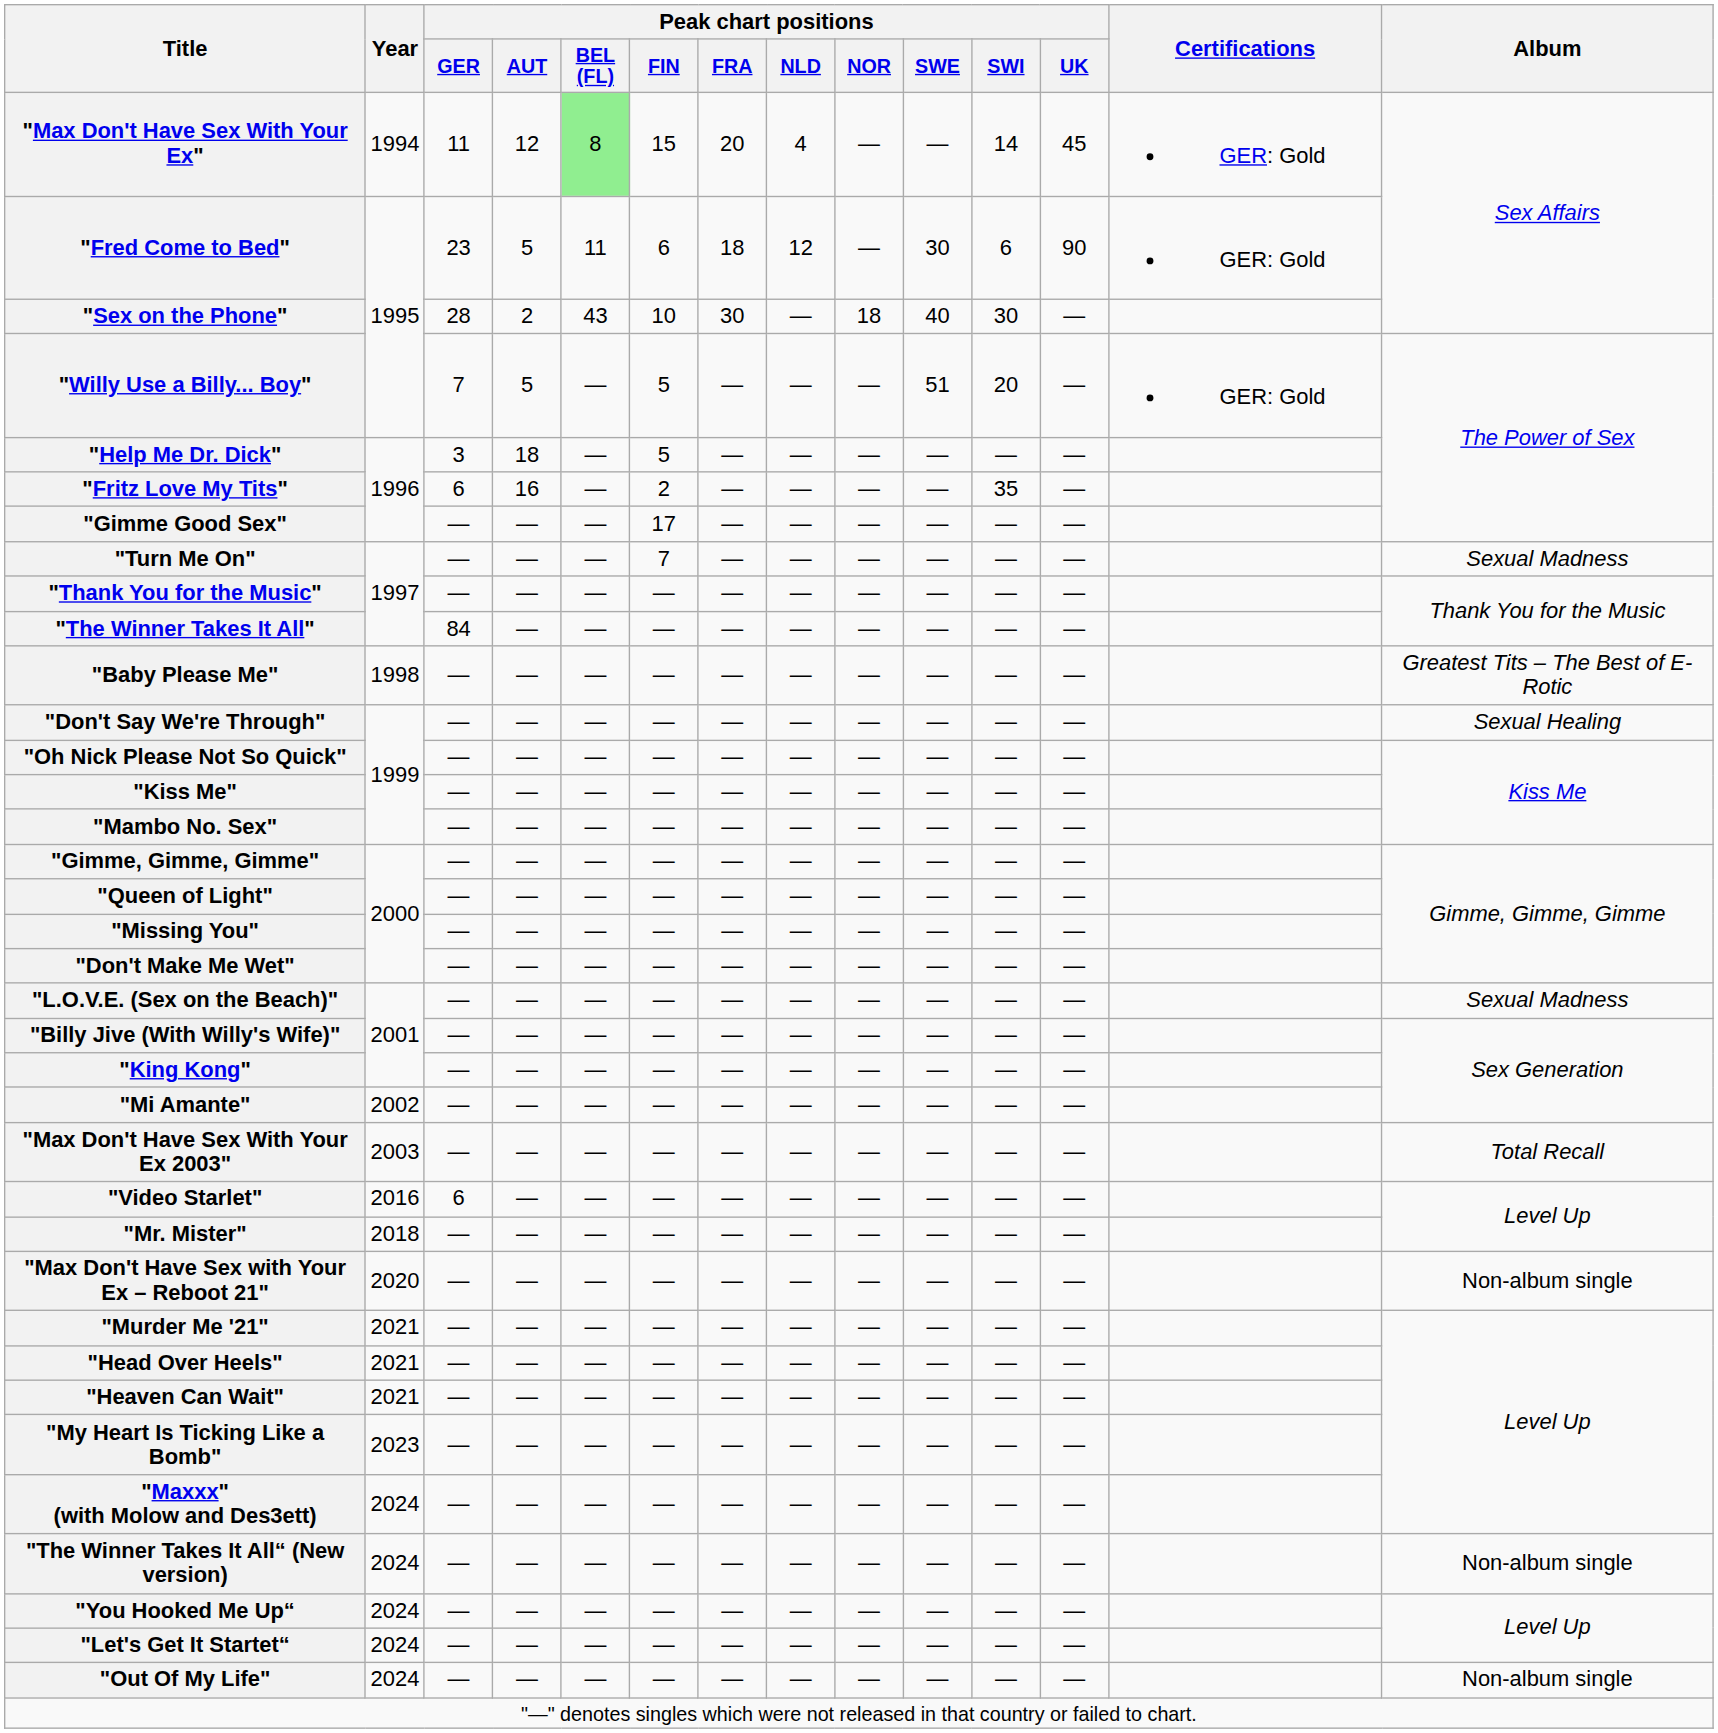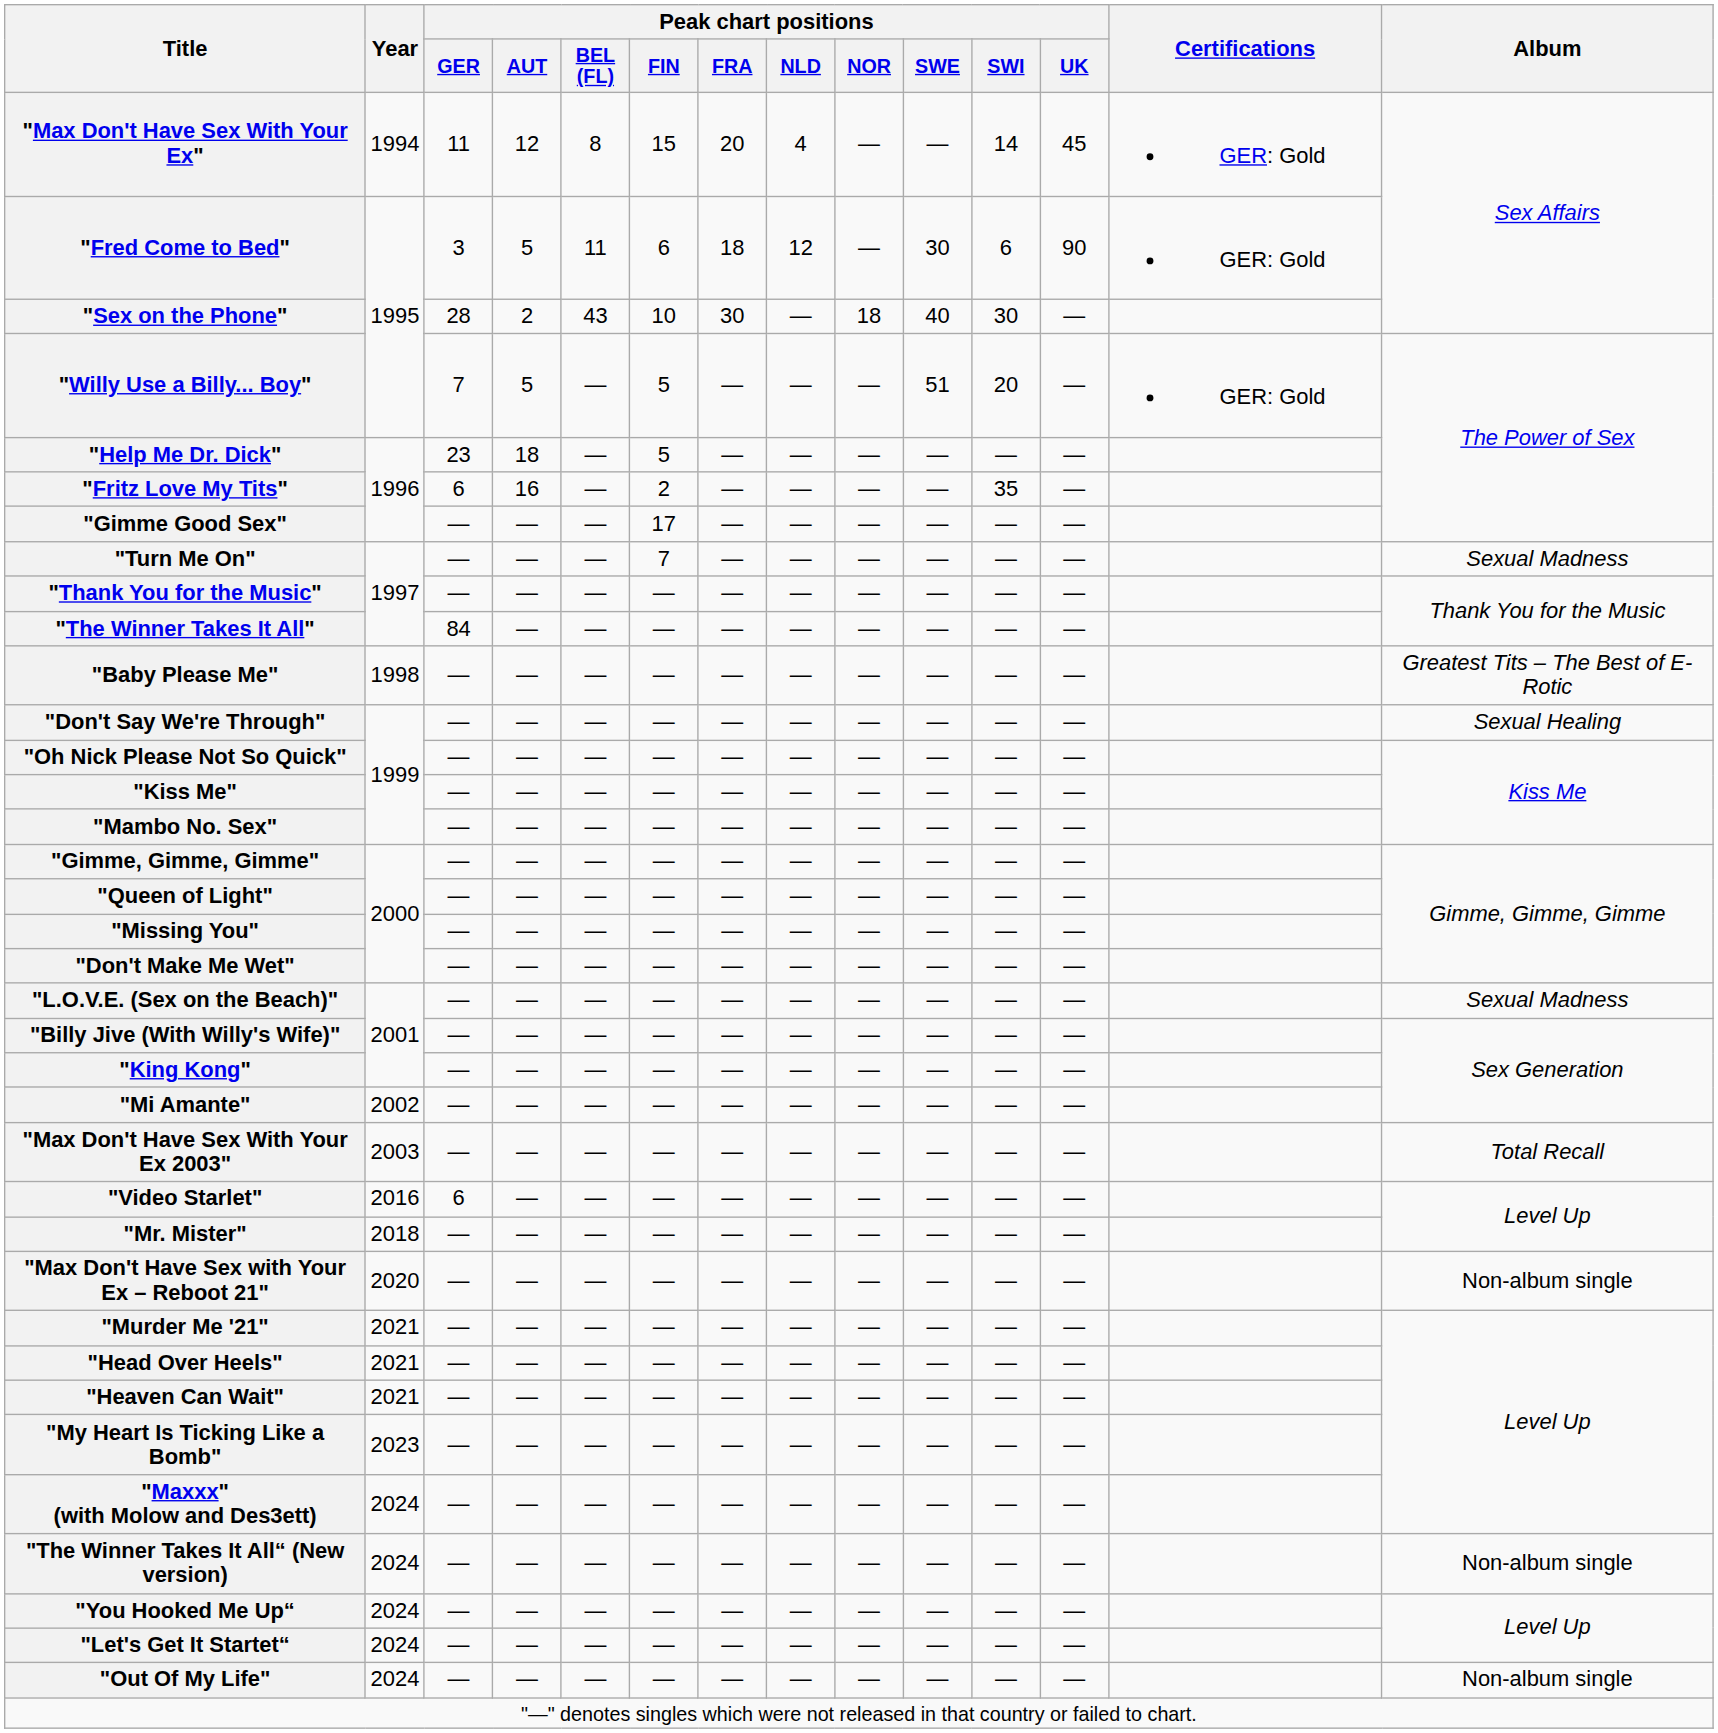 <table class="wikitable plainrowheaders" style="text-align:center;">
 <tr>
 <th scope="col" rowspan="2" style="width:16em;">Title</th>
 <th scope="col" rowspan="2">Year</th>
 <th scope="col" colspan="10">Peak chart positions</th>
 <th scope="col" rowspan="2" style="width:12em;"><a href='#'>Certifications</a></th>
 <th scope="col" rowspan="2">Album</th>
 </tr>
 <tr>
 <th style="width:3em;font-size:90%"><a href='#'>GER</a><br></th>
 <th style="width:3em;font-size:90%"><a href='#'>AUT</a><br></th>
 <th style="width:3em;font-size:90%"><a href='#'>BEL (FL)</a><br></th>
 <th style="width:3em;font-size:90%"><a href='#'>FIN</a><br></th>
 <th style="width:3em;font-size:90%"><a href='#'>FRA</a><br></th>
 <th style="width:3em;font-size:90%"><a href='#'>NLD</a><br></th>
 <th style="width:3em;font-size:90%"><a href='#'>NOR</a><br></th>
 <th style="width:3em;font-size:90%"><a href='#'>SWE</a><br></th>
 <th style="width:3em;font-size:90%"><a href='#'>SWI</a><br></th>
 <th style="width:3em;font-size:90%"><a href='#'>UK</a><br></th>
 </tr>
 <tr>
 <th scope="row">"<a href='#'>Max Don't Have Sex With Your Ex</a>"</th>
 <td>1994</td>
 <td>11</td>
 <td>12</td>
-<td style="background: lightgreen;">8</td>
+<td>8</td>
 <td>15</td>
 <td>20</td>
 <td>4</td>
 <td>—</td>
 <td>—</td>
 <td>14</td>
 <td>45</td>
 <td><br><ul><li><a href='#'>GER</a>: Gold</li></ul></td>
 <td rowspan=3><em><a href='#'>Sex Affairs</a></em></td>
 </tr>
 <tr>
 <th scope="row">"<a href='#'>Fred Come to Bed</a>"</th>
 <td rowspan="3">1995</td>
-<td>23</td>
+<td>3</td>
 <td>5</td>
 <td>11</td>
 <td>6</td>
 <td>18</td>
 <td>12</td>
 <td>—</td>
 <td>30</td>
 <td>6</td>
 <td>90</td>
 <td><br><ul><li>GER: Gold</li></ul></td>
 </tr>
 <tr>
 <th scope="row">"<a href='#'>Sex on the Phone</a>"</th>
 <td>28</td>
 <td>2</td>
 <td>43</td>
 <td>10</td>
 <td>30</td>
 <td>—</td>
 <td>18</td>
 <td>40</td>
 <td>30</td>
 <td>—</td>
 <td></td>
 </tr>
 <tr>
 <th scope="row">"<a href='#'>Willy Use a Billy... Boy</a>"</th>
 <td>7</td>
 <td>5</td>
 <td>—</td>
 <td>5</td>
 <td>—</td>
 <td>—</td>
 <td>—</td>
 <td>51</td>
 <td>20</td>
 <td>—</td>
 <td><br><ul><li>GER: Gold</li></ul></td>
 <td rowspan=4><em><a href='#'>The Power of Sex</a></em></td>
 </tr>
 <tr>
 <th scope="row">"<a href='#'>Help Me Dr. Dick</a>"</th>
 <td rowspan="3">1996</td>
-<td>3</td>
+<td>23</td>
 <td>18</td>
 <td>—</td>
 <td>5</td>
 <td>—</td>
 <td>—</td>
 <td>—</td>
 <td>—</td>
 <td>—</td>
 <td>—</td>
 <td></td>
 </tr>
 <tr>
 <th scope="row">"<a href='#'>Fritz Love My Tits</a>"</th>
 <td>6</td>
 <td>16</td>
 <td>—</td>
 <td>2</td>
 <td>—</td>
 <td>—</td>
 <td>—</td>
 <td>—</td>
 <td>35</td>
 <td>—</td>
 <td></td>
 </tr>
 <tr>
 <th scope="row">"Gimme Good Sex"</th>
 <td>—</td>
 <td>—</td>
 <td>—</td>
 <td>17</td>
 <td>—</td>
 <td>—</td>
 <td>—</td>
 <td>—</td>
 <td>—</td>
 <td>—</td>
 <td></td>
 </tr>
 <tr>
 <th scope="row">"Turn Me On"</th>
 <td rowspan="3">1997</td>
 <td>—</td>
 <td>—</td>
 <td>—</td>
 <td>7</td>
 <td>—</td>
 <td>—</td>
 <td>—</td>
 <td>—</td>
 <td>—</td>
 <td>—</td>
 <td></td>
 <td rowspan=1><em>Sexual Madness</em></td>
 </tr>
 <tr>
 <th scope="row">"<a href='#'>Thank You for the Music</a>"</th>
 <td>—</td>
 <td>—</td>
 <td>—</td>
 <td>—</td>
 <td>—</td>
 <td>—</td>
 <td>—</td>
 <td>—</td>
 <td>—</td>
 <td>—</td>
 <td></td>
 <td rowspan=2><em>Thank You for the Music</em></td>
 </tr>
 <tr>
 <th scope="row">"<a href='#'>The Winner Takes It All</a>"</th>
 <td>84</td>
 <td>—</td>
 <td>—</td>
 <td>—</td>
 <td>—</td>
 <td>—</td>
 <td>—</td>
 <td>—</td>
 <td>—</td>
 <td>—</td>
 <td></td>
 </tr>
 <tr>
 <th scope="row">"Baby Please Me"</th>
 <td>1998</td>
 <td>—</td>
 <td>—</td>
 <td>—</td>
 <td>—</td>
 <td>—</td>
 <td>—</td>
 <td>—</td>
 <td>—</td>
 <td>—</td>
 <td>—</td>
 <td></td>
 <td rowspan=1><em>Greatest Tits – The Best of E-Rotic</em></td>
 </tr>
 <tr>
 <th scope="row">"Don't Say We're Through"</th>
 <td rowspan="4">1999</td>
 <td>—</td>
 <td>—</td>
 <td>—</td>
 <td>—</td>
 <td>—</td>
 <td>—</td>
 <td>—</td>
 <td>—</td>
 <td>—</td>
 <td>—</td>
 <td></td>
 <td><em>Sexual Healing</em></td>
 </tr>
 <tr>
 <th scope="row">"Oh Nick Please Not So Quick"</th>
 <td>—</td>
 <td>—</td>
 <td>—</td>
 <td>—</td>
 <td>—</td>
 <td>—</td>
 <td>—</td>
 <td>—</td>
 <td>—</td>
 <td>—</td>
 <td></td>
 <td rowspan=3><em><a href='#'>Kiss Me</a></em></td>
 </tr>
 <tr>
 <th scope="row">"Kiss Me"</th>
 <td>—</td>
 <td>—</td>
 <td>—</td>
 <td>—</td>
 <td>—</td>
 <td>—</td>
 <td>—</td>
 <td>—</td>
 <td>—</td>
 <td>—</td>
 <td></td>
 </tr>
 <tr>
 <th scope="row">"Mambo No. Sex"</th>
 <td>—</td>
 <td>—</td>
 <td>—</td>
 <td>—</td>
 <td>—</td>
 <td>—</td>
 <td>—</td>
 <td>—</td>
 <td>—</td>
 <td>—</td>
 <td></td>
 </tr>
 <tr>
 <th scope="row">"Gimme, Gimme, Gimme"</th>
 <td rowspan="4">2000</td>
 <td>—</td>
 <td>—</td>
 <td>—</td>
 <td>—</td>
 <td>—</td>
 <td>—</td>
 <td>—</td>
 <td>—</td>
 <td>—</td>
 <td>—</td>
 <td></td>
 <td rowspan=4><em>Gimme, Gimme, Gimme</em></td>
 </tr>
 <tr>
 <th scope="row">"Queen of Light"</th>
 <td>—</td>
 <td>—</td>
 <td>—</td>
 <td>—</td>
 <td>—</td>
 <td>—</td>
 <td>—</td>
 <td>—</td>
 <td>—</td>
 <td>—</td>
 <td></td>
 </tr>
 <tr>
 <th scope="row">"Missing You"</th>
 <td>—</td>
 <td>—</td>
 <td>—</td>
 <td>—</td>
 <td>—</td>
 <td>—</td>
 <td>—</td>
 <td>—</td>
 <td>—</td>
 <td>—</td>
 <td></td>
 </tr>
 <tr>
 <th scope="row">"Don't Make Me Wet"</th>
 <td>—</td>
 <td>—</td>
 <td>—</td>
 <td>—</td>
 <td>—</td>
 <td>—</td>
 <td>—</td>
 <td>—</td>
 <td>—</td>
 <td>—</td>
 <td></td>
 </tr>
 <tr>
 <th scope="row">"L.O.V.E. (Sex on the Beach)"</th>
 <td rowspan="3">2001</td>
 <td>—</td>
 <td>—</td>
 <td>—</td>
 <td>—</td>
 <td>—</td>
 <td>—</td>
 <td>—</td>
 <td>—</td>
 <td>—</td>
 <td>—</td>
 <td></td>
 <td><em>Sexual Madness</em></td>
 </tr>
 <tr>
 <th scope="row">"Billy Jive (With Willy's Wife)"</th>
 <td>—</td>
 <td>—</td>
 <td>—</td>
 <td>—</td>
 <td>—</td>
 <td>—</td>
 <td>—</td>
 <td>—</td>
 <td>—</td>
 <td>—</td>
 <td></td>
 <td rowspan=3><em>Sex Generation</em></td>
 </tr>
 <tr>
 <th scope="row">"<a href='#'>King Kong</a>"</th>
 <td>—</td>
 <td>—</td>
 <td>—</td>
 <td>—</td>
 <td>—</td>
 <td>—</td>
 <td>—</td>
 <td>—</td>
 <td>—</td>
 <td>—</td>
 <td></td>
 </tr>
 <tr>
 <th scope="row">"Mi Amante"</th>
 <td>2002</td>
 <td>—</td>
 <td>—</td>
 <td>—</td>
 <td>—</td>
 <td>—</td>
 <td>—</td>
 <td>—</td>
 <td>—</td>
 <td>—</td>
 <td>—</td>
 <td></td>
 </tr>
 <tr>
 <th scope="row">"Max Don't Have Sex With Your Ex 2003"</th>
 <td>2003</td>
 <td>—</td>
 <td>—</td>
 <td>—</td>
 <td>—</td>
 <td>—</td>
 <td>—</td>
 <td>—</td>
 <td>—</td>
 <td>—</td>
 <td>—</td>
 <td></td>
 <td rowspan=1><em>Total Recall</em></td>
 </tr>
 <tr>
 <th scope="row">"Video Starlet"</th>
 <td>2016</td>
 <td>6</td>
 <td>—</td>
 <td>—</td>
 <td>—</td>
 <td>—</td>
 <td>—</td>
 <td>—</td>
 <td>—</td>
 <td>—</td>
 <td>—</td>
 <td></td>
 <td rowspan=2><em>Level Up</em></td>
 </tr>
 <tr>
 <th scope="row">"Mr. Mister"</th>
 <td>2018</td>
 <td>—</td>
 <td>—</td>
 <td>—</td>
 <td>—</td>
 <td>—</td>
 <td>—</td>
 <td>—</td>
 <td>—</td>
 <td>—</td>
 <td>—</td>
 <td></td>
 </tr>
 <tr>
 <th scope="row">"Max Don't Have Sex with Your Ex – Reboot 21"</th>
 <td>2020</td>
 <td>—</td>
 <td>—</td>
 <td>—</td>
 <td>—</td>
 <td>—</td>
 <td>—</td>
 <td>—</td>
 <td>—</td>
 <td>—</td>
 <td>—</td>
 <td></td>
 <td>Non-album single</td>
 </tr>
 <tr>
 <th scope="row">"Murder Me '21"</th>
 <td>2021</td>
 <td>—</td>
 <td>—</td>
 <td>—</td>
 <td>—</td>
 <td>—</td>
 <td>—</td>
 <td>—</td>
 <td>—</td>
 <td>—</td>
 <td>—</td>
 <td></td>
 <td rowspan=5><em>Level Up</em></td>
 </tr>
 <tr>
 <th scope="row">"Head Over Heels"</th>
 <td>2021</td>
 <td>—</td>
 <td>—</td>
 <td>—</td>
 <td>—</td>
 <td>—</td>
 <td>—</td>
 <td>—</td>
 <td>—</td>
 <td>—</td>
 <td>—</td>
 <td></td>
 </tr>
 <tr>
 <th scope="row">"Heaven Can Wait"</th>
 <td>2021</td>
 <td>—</td>
 <td>—</td>
 <td>—</td>
 <td>—</td>
 <td>—</td>
 <td>—</td>
 <td>—</td>
 <td>—</td>
 <td>—</td>
 <td>—</td>
 <td></td>
 </tr>
 <tr>
 <th scope="row">"My Heart Is Ticking Like a Bomb"</th>
 <td>2023</td>
 <td>—</td>
 <td>—</td>
 <td>—</td>
 <td>—</td>
 <td>—</td>
 <td>—</td>
 <td>—</td>
 <td>—</td>
 <td>—</td>
 <td>—</td>
 <td></td>
 </tr>
 <tr>
 <th scope="row">"<a href='#'>Maxxx</a>"<br><span>(with Molow and Des3ett)</span></th>
 <td>2024</td>
 <td>—</td>
 <td>—</td>
 <td>—</td>
 <td>—</td>
 <td>—</td>
 <td>—</td>
 <td>—</td>
 <td>—</td>
 <td>—</td>
 <td>—</td>
 <td></td>
 </tr>
 <tr>
 <th scope="row">"The Winner Takes It All“ (New version)</th>
 <td>2024</td>
 <td>—</td>
 <td>—</td>
 <td>—</td>
 <td>—</td>
 <td>—</td>
 <td>—</td>
 <td>—</td>
 <td>—</td>
 <td>—</td>
 <td>—</td>
 <td></td>
 <td>Non-album single</td>
 </tr>
 <tr>
 <th scope="row">"You Hooked Me Up“</th>
 <td>2024</td>
 <td>—</td>
 <td>—</td>
 <td>—</td>
 <td>—</td>
 <td>—</td>
 <td>—</td>
 <td>—</td>
 <td>—</td>
 <td>—</td>
 <td>—</td>
 <td></td>
 <td rowspan=2><em>Level Up</em></td>
 </tr>
 <tr>
 <th scope="row">"Let's Get It Startet“</th>
 <td>2024</td>
 <td>—</td>
 <td>—</td>
 <td>—</td>
 <td>—</td>
 <td>—</td>
 <td>—</td>
 <td>—</td>
 <td>—</td>
 <td>—</td>
 <td>—</td>
 <td></td>
 </tr>
 <tr>
 <th scope="row">"Out Of My Life"</th>
 <td>2024</td>
 <td>—</td>
 <td>—</td>
 <td>—</td>
 <td>—</td>
 <td>—</td>
 <td>—</td>
 <td>—</td>
 <td>—</td>
 <td>—</td>
 <td>—</td>
 <td></td>
 <td>Non-album single</td>
 </tr>
 <tr>
 <td colspan="14" style="font-size:90%">"—" denotes singles which were not released in that country or failed to chart.</td>
 </tr>
 </table>
